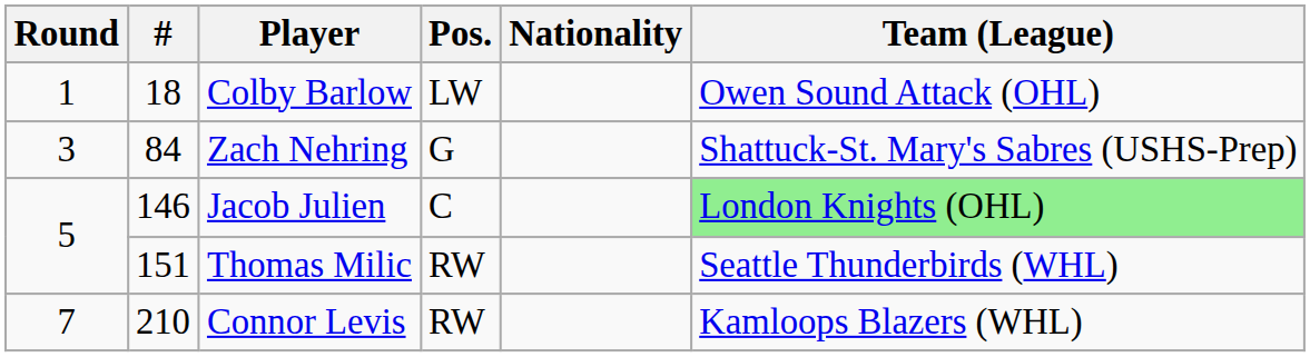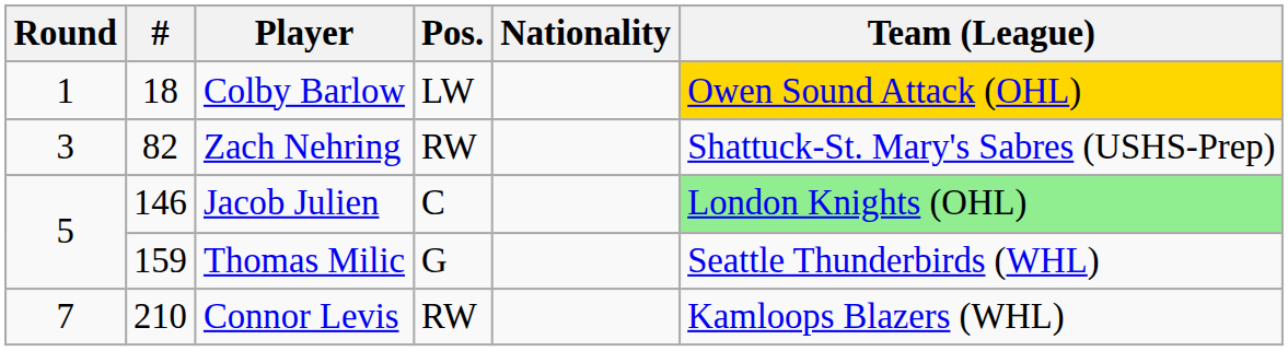 <table class="wikitable">
 <tr>
 <th>Round</th>
 <th>#</th>
 <th>Player</th>
 <th>Pos.</th>
 <th>Nationality</th>
 <th>Team (League)</th>
 </tr>
 <tr>
 <td style="text-align:center;">1</td>
 <td style="text-align:center;">18</td>
 <td><a href='#'>Colby Barlow</a></td>
 <td>LW</td>
 <td></td>
-<td><a href='#'>Owen Sound Attack</a> (<a href='#'>OHL</a>)</td>
+<td style="background: gold;"><a href='#'>Owen Sound Attack</a> (<a href='#'>OHL</a>)</td>
 </tr>
 <tr>
 <td style="text-align:center;">3</td>
-<td style="text-align:center;">84</td>
+<td style="text-align:center;">82</td>
 <td><a href='#'>Zach Nehring</a></td>
-<td>G</td>
+<td>RW</td>
 <td></td>
 <td><a href='#'>Shattuck-St. Mary's Sabres</a> (USHS-Prep)</td>
 </tr>
 <tr>
 <td rowspan=2 style="text-align:center;">5</td>
 <td style="text-align:center;">146</td>
 <td><a href='#'>Jacob Julien</a></td>
 <td>C</td>
 <td></td>
 <td style="background: lightgreen;"><a href='#'>London Knights</a> (OHL)</td>
 </tr>
 <tr>
-<td style="text-align:center;">151</td>
+<td style="text-align:center;">159</td>
 <td><a href='#'>Thomas Milic</a></td>
-<td>RW</td>
+<td>G</td>
 <td></td>
 <td><a href='#'>Seattle Thunderbirds</a> (<a href='#'>WHL</a>)</td>
 </tr>
 <tr>
 <td style="text-align:center;">7</td>
 <td style="text-align:center;">210</td>
 <td><a href='#'>Connor Levis</a></td>
 <td>RW</td>
 <td></td>
 <td><a href='#'>Kamloops Blazers</a> (WHL)</td>
 </tr>
 </table>
